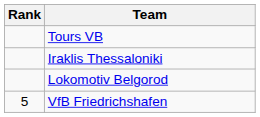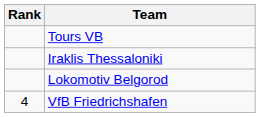 <table class="wikitable" style="text-align: center;">
 <tr>
 <th width=40>Rank</th>
 <th width=240>Team</th>
 </tr>
 <tr>
 <td></td>
 <td align=left> <a href='#'>Tours VB</a></td>
 </tr>
 <tr>
 <td></td>
 <td align=left> <a href='#'>Iraklis Thessaloniki</a></td>
 </tr>
 <tr>
 <td></td>
 <td align=left> <a href='#'>Lokomotiv Belgorod</a></td>
 </tr>
 <tr>
-<td>5</td>
+<td>4</td>
 <td align=left> <a href='#'>VfB Friedrichshafen</a></td>
 </tr>
 </table>
